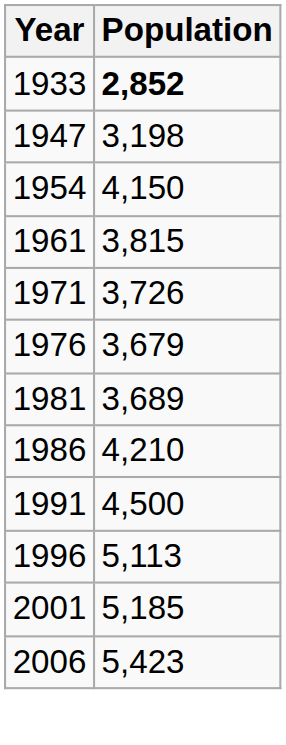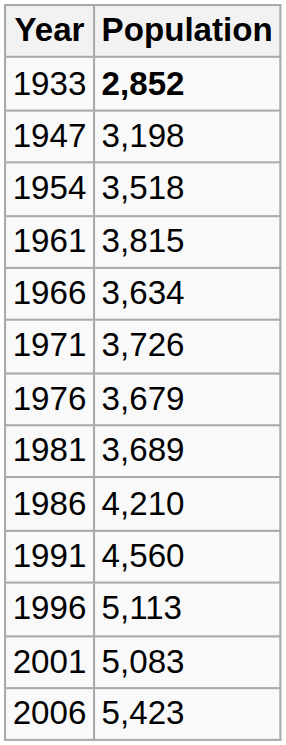 <table class="wikitable">
 <tr>
 <th>Year</th>
 <th>Population</th>
 </tr>
 <tr>
 <td>1933</td>
 <td><strong>2,852</strong></td>
 </tr>
 <tr>
 <td>1947</td>
 <td>3,198</td>
 </tr>
 <tr>
 <td>1954</td>
-<td>4,150</td>
+<td>3,518</td>
 </tr>
 <tr>
 <td>1961</td>
 <td>3,815</td>
+</tr>
+<tr>
+<td>1966</td>
+<td>3,634</td>
 </tr>
 <tr>
 <td>1971</td>
 <td>3,726</td>
 </tr>
 <tr>
 <td>1976</td>
 <td>3,679</td>
 </tr>
 <tr>
 <td>1981</td>
 <td>3,689</td>
 </tr>
 <tr>
 <td>1986</td>
 <td>4,210</td>
 </tr>
 <tr>
 <td>1991</td>
-<td>4,500</td>
+<td>4,560</td>
 </tr>
 <tr>
 <td>1996</td>
 <td>5,113</td>
 </tr>
 <tr>
 <td>2001</td>
-<td>5,185</td>
+<td>5,083</td>
 </tr>
 <tr>
 <td>2006</td>
 <td>5,423</td>
 </tr>
 </table>
